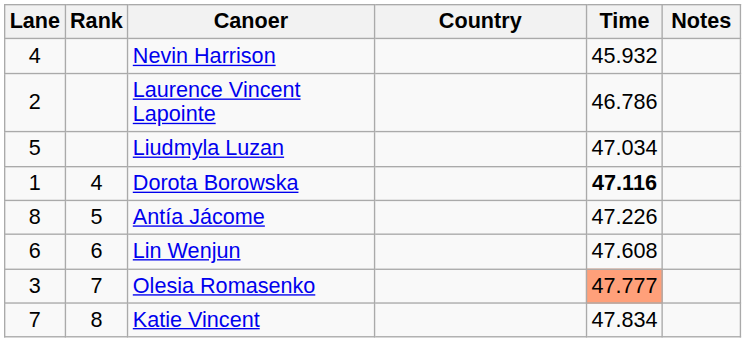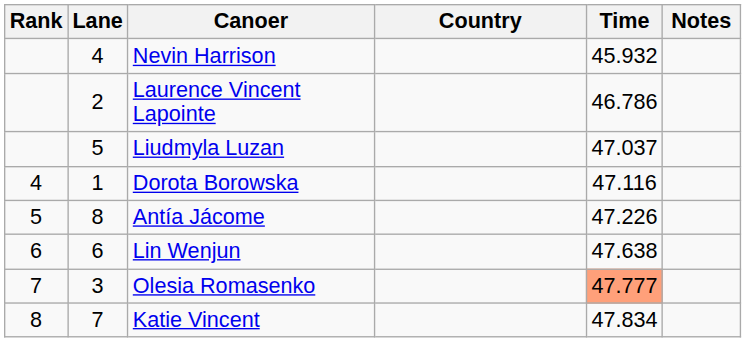 <table class="wikitable" style="text-align:center;">
 <tr>
+<th width=30>Rank</th>
 <th width=30>Lane</th>
-<th width=30>Rank</th>
 <th width=175>Canoer</th>
 <th width=150>Country</th>
 <th width=30>Time</th>
 <th width=50>Notes</th>
 </tr>
 <tr>
+<td></td>
 <td>4</td>
-<td></td>
 <td align=left><a href='#'>Nevin Harrison</a></td>
 <td align=left></td>
 <td>45.932</td>
 <td></td>
 </tr>
 <tr>
+<td></td>
 <td>2</td>
-<td></td>
 <td align=left><a href='#'>Laurence Vincent Lapointe</a></td>
 <td align=left></td>
 <td>46.786</td>
 <td></td>
 </tr>
 <tr>
+<td></td>
 <td>5</td>
-<td></td>
 <td align=left><a href='#'>Liudmyla Luzan</a></td>
 <td align=left></td>
-<td>47.034</td>
+<td>47.037</td>
 <td></td>
 </tr>
 <tr>
+<td>4</td>
 <td>1</td>
-<td>4</td>
 <td align=left><a href='#'>Dorota Borowska</a></td>
 <td align=left></td>
-<td><strong>47.116</strong></td>
+<td>47.116</td>
 <td></td>
 </tr>
 <tr>
+<td>5</td>
 <td>8</td>
-<td>5</td>
 <td align=left><a href='#'>Antía Jácome</a></td>
 <td align=left></td>
 <td>47.226</td>
 <td></td>
 </tr>
 <tr>
 <td>6</td>
 <td>6</td>
 <td align=left><a href='#'>Lin Wenjun</a></td>
 <td align=left></td>
-<td>47.608</td>
+<td>47.638</td>
 <td></td>
 </tr>
 <tr>
+<td>7</td>
 <td>3</td>
-<td>7</td>
 <td align=left><a href='#'>Olesia Romasenko</a></td>
 <td align=left></td>
 <td style="background: lightsalmon;">47.777</td>
 <td></td>
 </tr>
 <tr>
+<td>8</td>
 <td>7</td>
-<td>8</td>
 <td align=left><a href='#'>Katie Vincent</a></td>
 <td align=left></td>
 <td>47.834</td>
 <td></td>
 </tr>
 </table>
